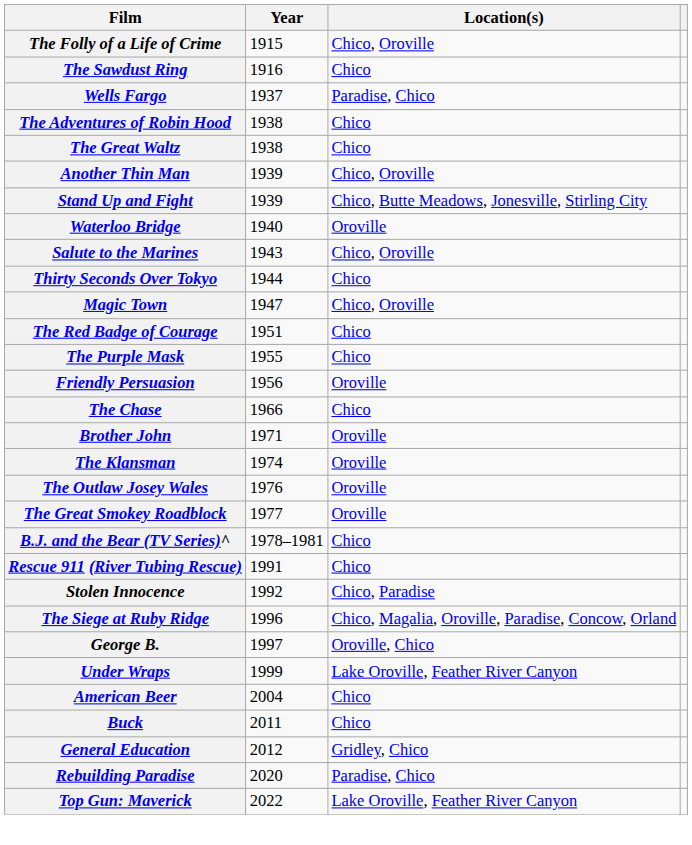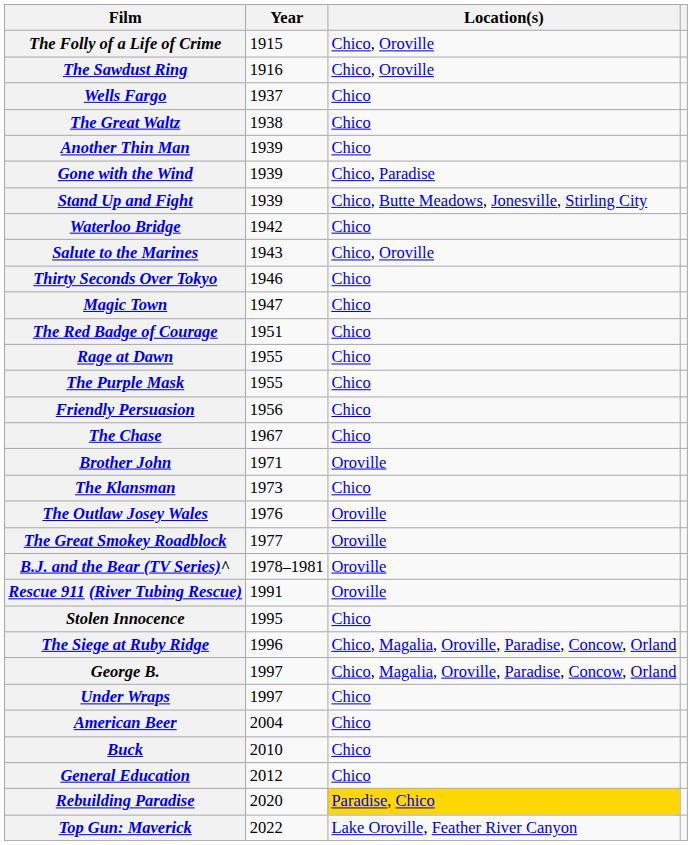 <table class="wikitable sortable plainrowheaders">
 <tr>
 <th>Film</th>
 <th>Year</th>
 <th class="unsortable">Location(s)</th>
 <th class="unsortable"></th>
 </tr>
 <tr>
 <th scope="row"><em>The Folly of a Life of Crime</em></th>
 <td>1915</td>
 <td><a href='#'>Chico</a>, <a href='#'>Oroville</a></td>
 <td style="text-align:center;"></td>
 </tr>
 <tr>
 <th scope="row"><em><a href='#'>The Sawdust Ring</a></em></th>
 <td>1916</td>
-<td><a href='#'>Chico</a></td>
+<td><a href='#'>Chico</a>, <a href='#'>Oroville</a></td>
 <td style="text-align:center;"></td>
 </tr>
 <tr>
 <th scope="row"><em><a href='#'>Wells Fargo</a></em></th>
 <td>1937</td>
-<td><a href='#'>Paradise</a>, <a href='#'>Chico</a></td>
-<td style="text-align:center;"></td>
-</tr>
-<tr>
-<th scope="row"><em><a href='#'>The Adventures of Robin Hood</a></em></th>
-<td>1938</td>
 <td><a href='#'>Chico</a></td>
 <td style="text-align:center;"></td>
 </tr>
 <tr>
 <th scope="row"><em><a href='#'>The Great Waltz</a></em></th>
 <td>1938</td>
 <td><a href='#'>Chico</a></td>
 <td style="text-align:center;"></td>
 </tr>
 <tr>
 <th scope="row"><em><a href='#'>Another Thin Man</a></em></th>
 <td>1939</td>
-<td><a href='#'>Chico</a>, <a href='#'>Oroville</a></td>
+<td><a href='#'>Chico</a></td>
+<td style="text-align:center;"></td>
+</tr>
+<tr>
+<th scope="row"><em><a href='#'>Gone with the Wind</a></em></th>
+<td>1939</td>
+<td><a href='#'>Chico</a>, <a href='#'>Paradise</a></td>
 <td style="text-align:center;"></td>
 </tr>
 <tr>
 <th scope="row"><em><a href='#'>Stand Up and Fight</a></em></th>
 <td>1939</td>
 <td><a href='#'>Chico</a>, <a href='#'>Butte Meadows</a>, <a href='#'>Jonesville</a>, <a href='#'>Stirling City</a></td>
 <td style="text-align:center;"></td>
 </tr>
 <tr>
 <th scope="row"><em><a href='#'>Waterloo Bridge</a></em></th>
-<td>1940</td>
-<td><a href='#'>Oroville</a></td>
+<td>1942</td>
+<td><a href='#'>Chico</a></td>
 <td style="text-align:center;"></td>
 </tr>
 <tr>
 <th scope="row"><em><a href='#'>Salute to the Marines</a></em></th>
 <td>1943</td>
 <td><a href='#'>Chico</a>, <a href='#'>Oroville</a></td>
 <td style="text-align:center;"></td>
 </tr>
 <tr>
 <th scope="row"><em><a href='#'>Thirty Seconds Over Tokyo</a></em></th>
-<td>1944</td>
+<td>1946</td>
 <td><a href='#'>Chico</a></td>
 <td style="text-align:center;"></td>
 </tr>
 <tr>
 <th scope="row"><em><a href='#'>Magic Town</a></em></th>
 <td>1947</td>
-<td><a href='#'>Chico</a>, <a href='#'>Oroville</a></td>
+<td><a href='#'>Chico</a></td>
 <td style="text-align:center;"></td>
 </tr>
 <tr>
 <th scope="row"><em><a href='#'>The Red Badge of Courage</a></em></th>
 <td>1951</td>
+<td><a href='#'>Chico</a></td>
+<td style="text-align:center;"></td>
+</tr>
+<tr>
+<th scope="row"><em><a href='#'>Rage at Dawn</a></em></th>
+<td>1955</td>
 <td><a href='#'>Chico</a></td>
 <td style="text-align:center;"></td>
 </tr>
 <tr>
 <th scope="row"><em><a href='#'>The Purple Mask</a></em></th>
 <td>1955</td>
 <td><a href='#'>Chico</a></td>
 <td style="text-align:center;"></td>
 </tr>
 <tr>
 <th scope="row"><em><a href='#'>Friendly Persuasion</a></em></th>
 <td>1956</td>
-<td><a href='#'>Oroville</a></td>
+<td><a href='#'>Chico</a></td>
 <td style="text-align:center;"></td>
 </tr>
 <tr>
 <th scope="row"><em><a href='#'>The Chase</a></em></th>
-<td>1966</td>
+<td>1967</td>
 <td><a href='#'>Chico</a></td>
 <td style="text-align:center;"></td>
 </tr>
 <tr>
 <th scope="row"><em><a href='#'>Brother John</a></em></th>
 <td>1971</td>
 <td><a href='#'>Oroville</a></td>
 <td style="text-align:center;"></td>
 </tr>
 <tr>
 <th scope="row"><em><a href='#'>The Klansman</a></em></th>
-<td>1974</td>
-<td><a href='#'>Oroville</a></td>
+<td>1973</td>
+<td><a href='#'>Chico</a></td>
 <td style="text-align:center;"></td>
 </tr>
 <tr>
 <th scope="row"><em><a href='#'>The Outlaw Josey Wales</a></em></th>
 <td>1976</td>
 <td><a href='#'>Oroville</a></td>
 <td style="text-align:center;"></td>
 </tr>
 <tr>
 <th scope="row"><em><a href='#'>The Great Smokey Roadblock</a></em></th>
 <td>1977</td>
 <td><a href='#'>Oroville</a></td>
 <td style="text-align:center;"></td>
 </tr>
 <tr>
 <th scope="row"><em><a href='#'>B.J. and the Bear (TV Series)</a></em>^</th>
 <td>1978–1981</td>
-<td><a href='#'>Chico</a></td>
+<td><a href='#'>Oroville</a></td>
 <td style="text-align:center;"></td>
 </tr>
 <tr>
 <th scope="row"><em><a href='#'>Rescue 911</a> <a href='#'>(River Tubing Rescue)</a></em></th>
 <td>1991</td>
-<td><a href='#'>Chico</a></td>
+<td><a href='#'>Oroville</a></td>
 <td style="text-align:center;"></td>
 </tr>
 <tr>
 <th scope="row"><em>Stolen Innocence</em></th>
-<td>1992</td>
-<td><a href='#'>Chico</a>, <a href='#'>Paradise</a></td>
+<td>1995</td>
+<td><a href='#'>Chico</a></td>
 <td style="text-align:center;"></td>
 </tr>
 <tr>
 <th scope="row"><em><a href='#'>The Siege at Ruby Ridge</a></em></th>
 <td>1996</td>
 <td><a href='#'>Chico</a>, <a href='#'>Magalia</a>, <a href='#'>Oroville</a>, <a href='#'>Paradise</a>, <a href='#'>Concow</a>, <a href='#'>Orland</a></td>
 <td style="text-align:center;"></td>
 </tr>
 <tr>
 <th scope="row"><em>George B.</em></th>
 <td>1997</td>
-<td><a href='#'>Oroville</a>, <a href='#'>Chico</a></td>
+<td><a href='#'>Chico</a>, <a href='#'>Magalia</a>, <a href='#'>Oroville</a>, <a href='#'>Paradise</a>, <a href='#'>Concow</a>, <a href='#'>Orland</a></td>
 <td style="text-align:center;"></td>
 </tr>
 <tr>
 <th scope="row"><em><a href='#'>Under Wraps</a></em></th>
-<td>1999</td>
-<td><a href='#'>Lake Oroville</a>, <a href='#'>Feather River Canyon</a></td>
+<td>1997</td>
+<td><a href='#'>Chico</a></td>
 <td style="text-align:center;"></td>
 </tr>
 <tr>
 <th scope="row"><em><a href='#'>American Beer</a></em></th>
 <td>2004</td>
 <td><a href='#'>Chico</a></td>
 <td style="text-align:center;"></td>
 </tr>
 <tr>
 <th scope="row"><em><a href='#'>Buck</a></em></th>
-<td>2011</td>
+<td>2010</td>
 <td><a href='#'>Chico</a></td>
 <td style="text-align:center;"></td>
 </tr>
 <tr>
 <th scope="row"><em><a href='#'>General Education</a></em></th>
 <td>2012</td>
-<td><a href='#'>Gridley</a>, <a href='#'>Chico</a></td>
+<td><a href='#'>Chico</a></td>
 <td style="text-align:center;"></td>
 </tr>
 <tr>
 <th scope="row"><em><a href='#'>Rebuilding Paradise</a></em></th>
 <td>2020</td>
-<td><a href='#'>Paradise</a>, <a href='#'>Chico</a></td>
+<td style="background: gold;"><a href='#'>Paradise</a>, <a href='#'>Chico</a></td>
 <td style="text-align:center;"></td>
 </tr>
 <tr>
 <th scope="row"><em><a href='#'>Top Gun: Maverick</a></em></th>
 <td>2022</td>
 <td><a href='#'>Lake Oroville</a>, <a href='#'>Feather River Canyon</a></td>
 <td style="text-align:center;"></td>
 </tr>
 <tr>
 </tr>
 </table>
